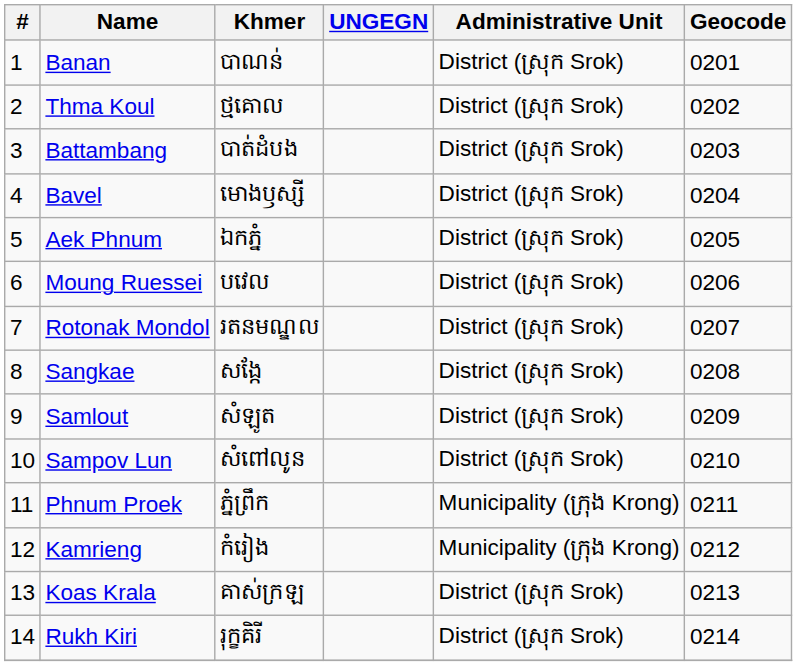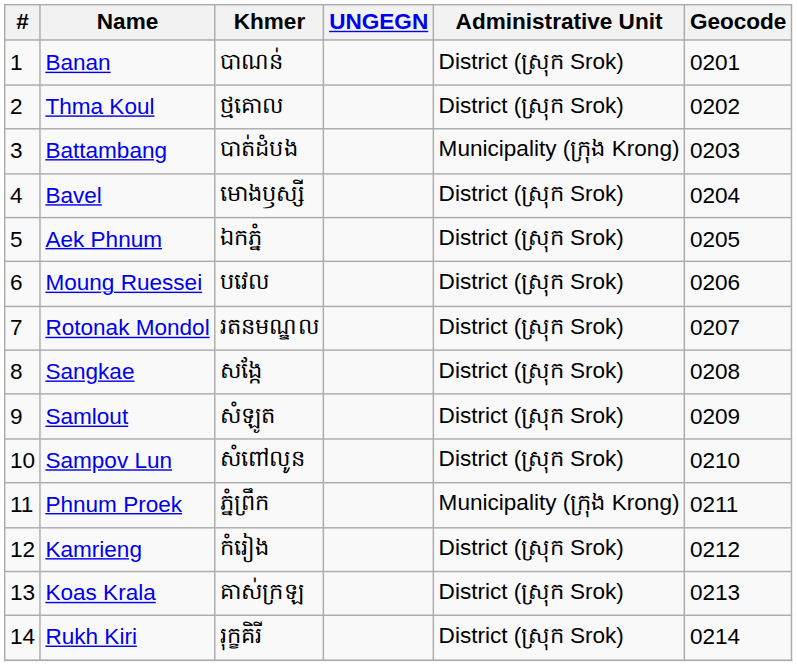 <table class="wikitable sortable">
 <tr>
 <th>#</th>
 <th>Name</th>
 <th>Khmer</th>
 <th><a href='#'>UNGEGN</a></th>
 <th>Administrative Unit</th>
 <th>Geocode</th>
 </tr>
 <tr>
 <td>1</td>
 <td><a href='#'>Banan</a></td>
 <td>បាណន់</td>
 <td></td>
 <td>District (ស្រុក Srok)</td>
 <td>0201</td>
 </tr>
 <tr>
 <td>2</td>
 <td><a href='#'>Thma Koul</a></td>
 <td>ថ្មគោល</td>
 <td></td>
 <td>District (ស្រុក Srok)</td>
 <td>0202</td>
 </tr>
 <tr>
 <td>3</td>
 <td><a href='#'>Battambang</a></td>
 <td>បាត់ដំបង</td>
 <td></td>
-<td>District (ស្រុក Srok)</td>
+<td>Municipality (ក្រុង Krong)</td>
 <td>0203</td>
 </tr>
 <tr>
 <td>4</td>
 <td><a href='#'>Bavel</a></td>
 <td>មោងឫស្សី</td>
 <td></td>
 <td>District (ស្រុក Srok)</td>
 <td>0204</td>
 </tr>
 <tr>
 <td>5</td>
 <td><a href='#'>Aek Phnum</a></td>
 <td>ឯកភ្នំ</td>
 <td></td>
 <td>District (ស្រុក Srok)</td>
 <td>0205</td>
 </tr>
 <tr>
 <td>6</td>
 <td><a href='#'>Moung Ruessei</a></td>
 <td>បវេល</td>
 <td></td>
 <td>District (ស្រុក Srok)</td>
 <td>0206</td>
 </tr>
 <tr>
 <td>7</td>
 <td><a href='#'>Rotonak Mondol</a></td>
 <td>រតនមណ្ឌល</td>
 <td></td>
 <td>District (ស្រុក Srok)</td>
 <td>0207</td>
 </tr>
 <tr>
 <td>8</td>
 <td><a href='#'>Sangkae</a></td>
 <td>សង្កែ</td>
 <td></td>
 <td>District (ស្រុក Srok)</td>
 <td>0208</td>
 </tr>
 <tr>
 <td>9</td>
 <td><a href='#'>Samlout</a></td>
 <td>សំឡូត</td>
 <td></td>
 <td>District (ស្រុក Srok)</td>
 <td>0209</td>
 </tr>
 <tr>
 <td>10</td>
 <td><a href='#'>Sampov Lun</a></td>
 <td>សំពៅលូន</td>
 <td></td>
 <td>District (ស្រុក Srok)</td>
 <td>0210</td>
 </tr>
 <tr>
 <td>11</td>
 <td><a href='#'>Phnum Proek</a></td>
 <td>ភ្នំព្រឹក</td>
 <td></td>
 <td>Municipality (ក្រុង Krong)</td>
 <td>0211</td>
 </tr>
 <tr>
 <td>12</td>
 <td><a href='#'>Kamrieng</a></td>
 <td>កំរៀង</td>
 <td></td>
-<td>Municipality (ក្រុង Krong)</td>
+<td>District (ស្រុក Srok)</td>
 <td>0212</td>
 </tr>
 <tr>
 <td>13</td>
 <td><a href='#'>Koas Krala</a></td>
 <td>គាស់ក្រឡ</td>
 <td></td>
 <td>District (ស្រុក Srok)</td>
 <td>0213</td>
 </tr>
 <tr>
 <td>14</td>
 <td><a href='#'>Rukh Kiri</a></td>
 <td>រុក្ខគិរី</td>
 <td></td>
 <td>District (ស្រុក Srok)</td>
 <td>0214</td>
 </tr>
 <tr>
 </tr>
 </table>
